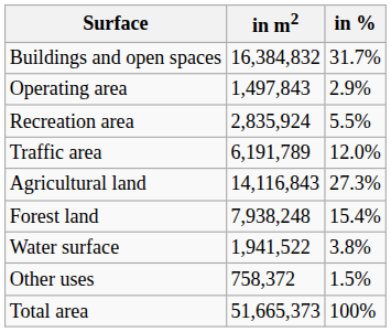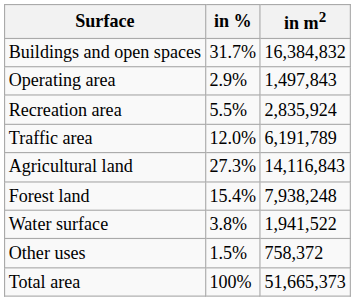 <table class="wikitable">
 <tr>
 <th>Surface</th>
+<th>in %</th>
 <th>in m<sup>2</sup></th>
-<th>in %</th>
 </tr>
 <tr>
 <td>Buildings and open spaces</td>
+<td>31.7%</td>
 <td>16,384,832</td>
-<td>31.7%</td>
 </tr>
 <tr>
 <td>Operating area</td>
+<td>2.9%</td>
 <td>1,497,843</td>
-<td>2.9%</td>
 </tr>
 <tr>
 <td>Recreation area</td>
+<td>5.5%</td>
 <td>2,835,924</td>
-<td>5.5%</td>
 </tr>
 <tr>
 <td>Traffic area</td>
+<td>12.0%</td>
 <td>6,191,789</td>
-<td>12.0%</td>
 </tr>
 <tr>
 <td>Agricultural land</td>
+<td>27.3%</td>
 <td>14,116,843</td>
-<td>27.3%</td>
 </tr>
 <tr>
 <td>Forest land</td>
+<td>15.4%</td>
 <td>7,938,248</td>
-<td>15.4%</td>
 </tr>
 <tr>
 <td>Water surface</td>
+<td>3.8%</td>
 <td>1,941,522</td>
-<td>3.8%</td>
 </tr>
 <tr>
 <td>Other uses</td>
+<td>1.5%</td>
 <td>758,372</td>
-<td>1.5%</td>
 </tr>
 <tr>
 <td>Total area</td>
+<td>100%</td>
 <td>51,665,373</td>
-<td>100%</td>
 </tr>
 </table>
